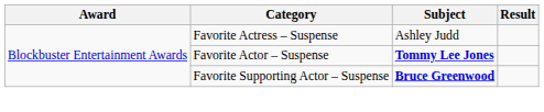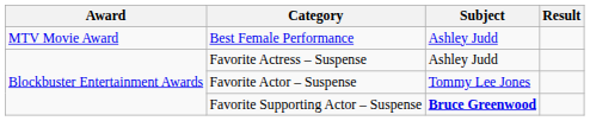 <table class="wikitable">
 <tr>
 <th>Award</th>
 <th>Category</th>
 <th>Subject</th>
 <th>Result</th>
+</tr>
+<tr>
+<td><a href='#'>MTV Movie Award</a></td>
+<td><a href='#'>Best Female Performance</a></td>
+<td><a href='#'>Ashley Judd</a></td>
+<td></td>
 </tr>
 <tr>
 <td rowspan=3><a href='#'>Blockbuster Entertainment Awards</a></td>
 <td>Favorite Actress – Suspense</td>
 <td>Ashley Judd</td>
 <td></td>
 </tr>
 <tr>
 <td>Favorite Actor – Suspense</td>
-<td><strong><a href='#'>Tommy Lee Jones</a></strong></td>
+<td><a href='#'>Tommy Lee Jones</a></td>
 <td></td>
 </tr>
 <tr>
 <td>Favorite Supporting Actor – Suspense</td>
 <td><strong><a href='#'>Bruce Greenwood</a></strong></td>
 <td></td>
 </tr>
 </table>
